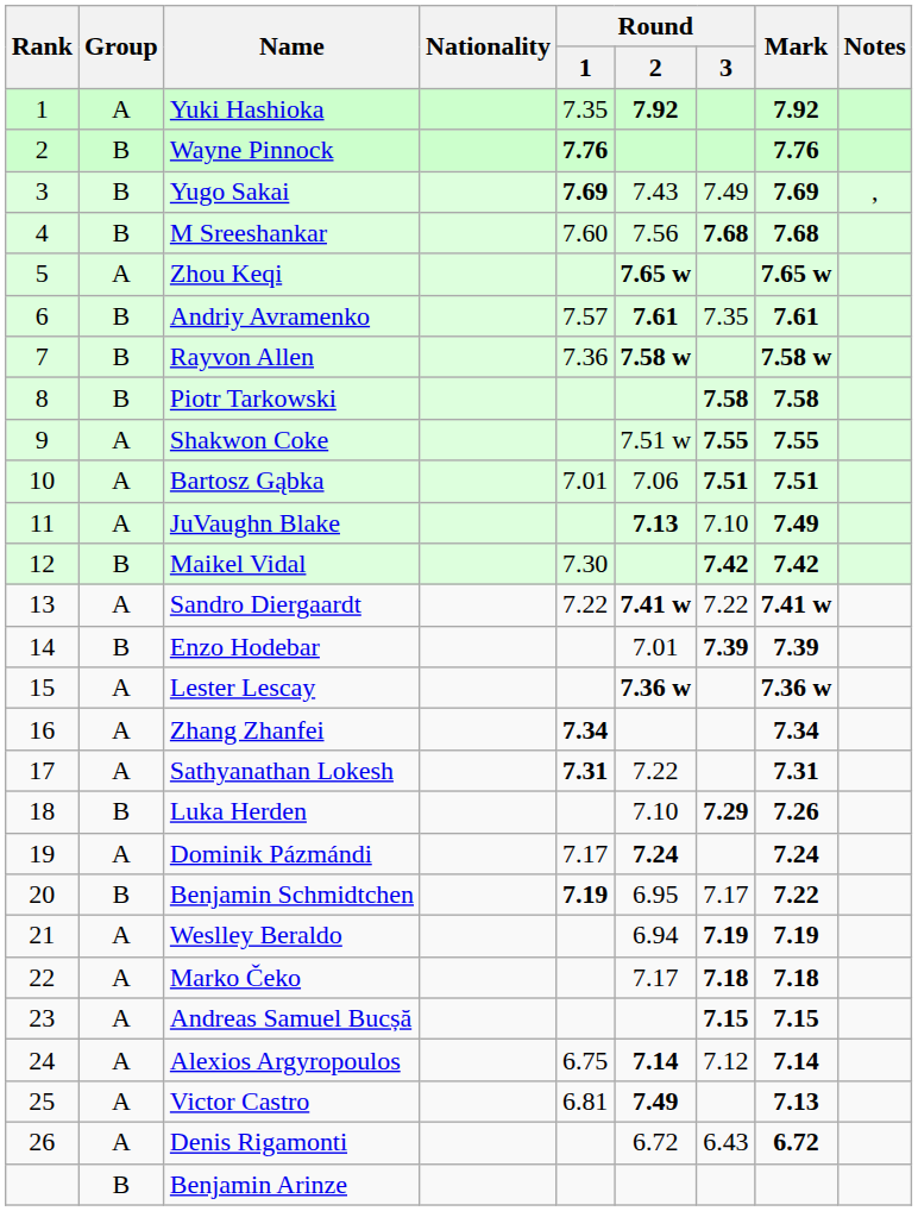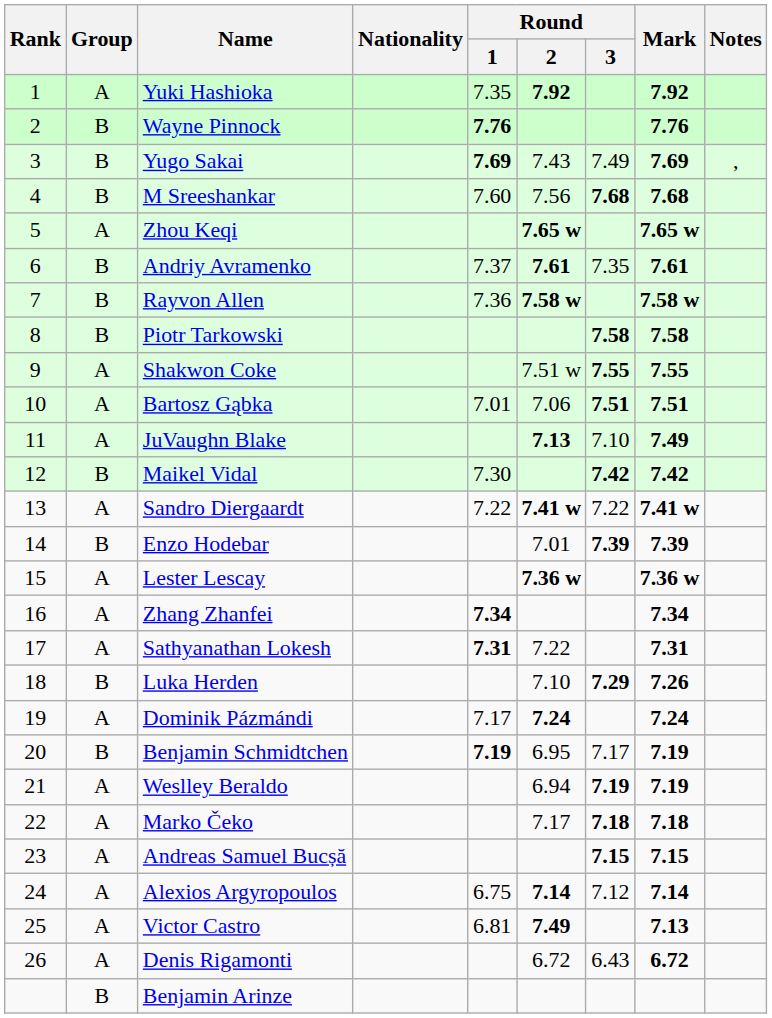 <table class="wikitable sortable" style="text-align:center">
 <tr>
 <th rowspan=2>Rank</th>
 <th rowspan=2>Group</th>
 <th rowspan=2>Name</th>
 <th rowspan=2>Nationality</th>
 <th colspan=3>Round</th>
 <th rowspan=2>Mark</th>
 <th rowspan=2>Notes</th>
 </tr>
 <tr>
 <th>1</th>
 <th>2</th>
 <th>3</th>
 </tr>
 <tr bgcolor=ccffcc>
 <td>1</td>
 <td>A</td>
 <td align="left"><a href='#'>Yuki Hashioka</a></td>
 <td align="left"></td>
 <td>7.35</td>
 <td><strong>7.92</strong></td>
 <td></td>
 <td><strong>7.92</strong></td>
 <td></td>
 </tr>
 <tr bgcolor=ccffcc>
 <td>2</td>
 <td>B</td>
 <td align="left"><a href='#'>Wayne Pinnock</a></td>
 <td align="left"></td>
 <td><strong>7.76</strong></td>
 <td></td>
 <td></td>
 <td><strong>7.76</strong></td>
 <td></td>
 </tr>
 <tr bgcolor=ddffdd>
 <td>3</td>
 <td>B</td>
 <td align="left"><a href='#'>Yugo Sakai</a></td>
 <td align="left"></td>
 <td><strong>7.69</strong></td>
 <td>7.43</td>
 <td>7.49</td>
 <td><strong>7.69</strong></td>
 <td>, </td>
 </tr>
 <tr bgcolor=ddffdd>
 <td>4</td>
 <td>B</td>
 <td align="left"><a href='#'>M Sreeshankar</a></td>
 <td align="left"></td>
 <td>7.60</td>
 <td>7.56</td>
 <td><strong>7.68</strong></td>
 <td><strong>7.68</strong></td>
 <td></td>
 </tr>
 <tr bgcolor=ddffdd>
 <td>5</td>
 <td>A</td>
 <td align="left"><a href='#'>Zhou Keqi</a></td>
 <td align="left"></td>
 <td></td>
 <td><strong>7.65 w</strong></td>
 <td></td>
 <td><strong>7.65 w</strong></td>
 <td></td>
 </tr>
 <tr bgcolor=ddffdd>
 <td>6</td>
 <td>B</td>
 <td align="left"><a href='#'>Andriy Avramenko</a></td>
 <td align="left"></td>
-<td>7.57</td>
+<td>7.37</td>
 <td><strong>7.61</strong></td>
 <td>7.35</td>
 <td><strong>7.61</strong></td>
 <td></td>
 </tr>
 <tr bgcolor=ddffdd>
 <td>7</td>
 <td>B</td>
 <td align="left"><a href='#'>Rayvon Allen</a></td>
 <td align="left"></td>
 <td>7.36</td>
 <td><strong>7.58 w</strong></td>
 <td></td>
 <td><strong>7.58 w</strong></td>
 <td></td>
 </tr>
 <tr bgcolor=ddffdd>
 <td>8</td>
 <td>B</td>
 <td align="left"><a href='#'>Piotr Tarkowski</a></td>
 <td align="left"></td>
 <td></td>
 <td></td>
 <td><strong>7.58</strong></td>
 <td><strong>7.58</strong></td>
 <td></td>
 </tr>
 <tr bgcolor=ddffdd>
 <td>9</td>
 <td>A</td>
 <td align="left"><a href='#'>Shakwon Coke</a></td>
 <td align="left"></td>
 <td></td>
 <td>7.51 w</td>
 <td><strong>7.55</strong></td>
 <td><strong>7.55</strong></td>
 <td></td>
 </tr>
 <tr bgcolor=ddffdd>
 <td>10</td>
 <td>A</td>
 <td align="left"><a href='#'>Bartosz Gąbka</a></td>
 <td align="left"></td>
 <td>7.01</td>
 <td>7.06</td>
 <td><strong>7.51</strong></td>
 <td><strong>7.51</strong></td>
 <td></td>
 </tr>
 <tr bgcolor=ddffdd>
 <td>11</td>
 <td>A</td>
 <td align="left"><a href='#'>JuVaughn Blake</a></td>
 <td align="left"></td>
 <td></td>
 <td><strong>7.13</strong></td>
 <td>7.10</td>
 <td><strong>7.49</strong></td>
 <td></td>
 </tr>
 <tr bgcolor=ddffdd>
 <td>12</td>
 <td>B</td>
 <td align="left"><a href='#'>Maikel Vidal</a></td>
 <td align="left"></td>
 <td>7.30</td>
 <td></td>
 <td><strong>7.42</strong></td>
 <td><strong>7.42</strong></td>
 <td></td>
 </tr>
 <tr>
 <td>13</td>
 <td>A</td>
 <td align="left"><a href='#'>Sandro Diergaardt</a></td>
 <td align="left"></td>
 <td>7.22</td>
 <td><strong>7.41 w</strong></td>
 <td>7.22</td>
 <td><strong>7.41 w</strong></td>
 <td></td>
 </tr>
 <tr>
 <td>14</td>
 <td>B</td>
 <td align="left"><a href='#'>Enzo Hodebar</a></td>
 <td align="left"></td>
 <td></td>
 <td>7.01</td>
 <td><strong>7.39</strong></td>
 <td><strong>7.39</strong></td>
 <td></td>
 </tr>
 <tr>
 <td>15</td>
 <td>A</td>
 <td align="left"><a href='#'>Lester Lescay</a></td>
 <td align="left"></td>
 <td></td>
 <td><strong>7.36 w</strong></td>
 <td></td>
 <td><strong>7.36 w</strong></td>
 <td></td>
 </tr>
 <tr>
 <td>16</td>
 <td>A</td>
 <td align="left"><a href='#'>Zhang Zhanfei</a></td>
 <td align="left"></td>
 <td><strong>7.34</strong></td>
 <td></td>
 <td></td>
 <td><strong>7.34</strong></td>
 <td></td>
 </tr>
 <tr>
 <td>17</td>
 <td>A</td>
 <td align="left"><a href='#'>Sathyanathan Lokesh</a></td>
 <td align="left"></td>
 <td><strong>7.31</strong></td>
 <td>7.22</td>
 <td></td>
 <td><strong>7.31</strong></td>
 <td></td>
 </tr>
 <tr>
 <td>18</td>
 <td>B</td>
 <td align="left"><a href='#'>Luka Herden</a></td>
 <td align="left"></td>
 <td></td>
 <td>7.10</td>
 <td><strong>7.29</strong></td>
 <td><strong>7.26</strong></td>
 <td></td>
 </tr>
 <tr>
 <td>19</td>
 <td>A</td>
 <td align="left"><a href='#'>Dominik Pázmándi</a></td>
 <td align="left"></td>
 <td>7.17</td>
 <td><strong>7.24</strong></td>
 <td></td>
 <td><strong>7.24</strong></td>
 <td></td>
 </tr>
 <tr>
 <td>20</td>
 <td>B</td>
 <td align="left"><a href='#'>Benjamin Schmidtchen</a></td>
 <td align="left"></td>
 <td><strong>7.19</strong></td>
 <td>6.95</td>
 <td>7.17</td>
-<td><strong>7.22</strong></td>
+<td><strong>7.19</strong></td>
 <td></td>
 </tr>
 <tr>
 <td>21</td>
 <td>A</td>
 <td align="left"><a href='#'>Weslley Beraldo</a></td>
 <td align="left"></td>
 <td></td>
 <td>6.94</td>
 <td><strong>7.19</strong></td>
 <td><strong>7.19</strong></td>
 <td></td>
 </tr>
 <tr>
 <td>22</td>
 <td>A</td>
 <td align="left"><a href='#'>Marko Čeko</a></td>
 <td align="left"></td>
 <td></td>
 <td>7.17</td>
 <td><strong>7.18</strong></td>
 <td><strong>7.18</strong></td>
 <td></td>
 </tr>
 <tr>
 <td>23</td>
 <td>A</td>
 <td align="left"><a href='#'>Andreas Samuel Bucșă</a></td>
 <td align="left"></td>
 <td></td>
 <td></td>
 <td><strong>7.15</strong></td>
 <td><strong>7.15</strong></td>
 <td></td>
 </tr>
 <tr>
 <td>24</td>
 <td>A</td>
 <td align="left"><a href='#'>Alexios Argyropoulos</a></td>
 <td align="left"></td>
 <td>6.75</td>
 <td><strong>7.14</strong></td>
 <td>7.12</td>
 <td><strong>7.14</strong></td>
 <td></td>
 </tr>
 <tr>
 <td>25</td>
 <td>A</td>
 <td align="left"><a href='#'>Victor Castro</a></td>
 <td align="left"></td>
 <td>6.81</td>
 <td><strong>7.49</strong></td>
 <td></td>
 <td><strong>7.13</strong></td>
 <td></td>
 </tr>
 <tr>
 <td>26</td>
 <td>A</td>
 <td align="left"><a href='#'>Denis Rigamonti</a></td>
 <td align="left"></td>
 <td></td>
 <td>6.72</td>
 <td>6.43</td>
 <td><strong>6.72</strong></td>
 <td></td>
 </tr>
 <tr>
 <td></td>
 <td>B</td>
 <td align="left"><a href='#'>Benjamin Arinze</a></td>
 <td align="left"></td>
 <td></td>
 <td></td>
 <td></td>
 <td></td>
 <td></td>
 </tr>
 </table>
